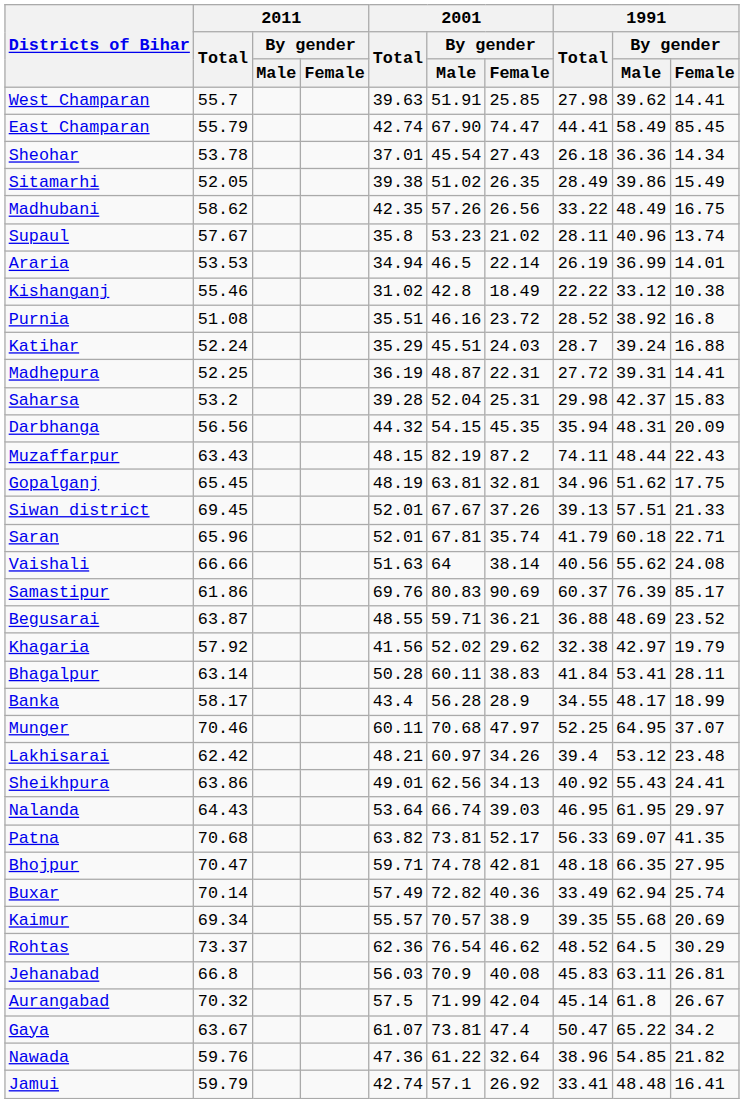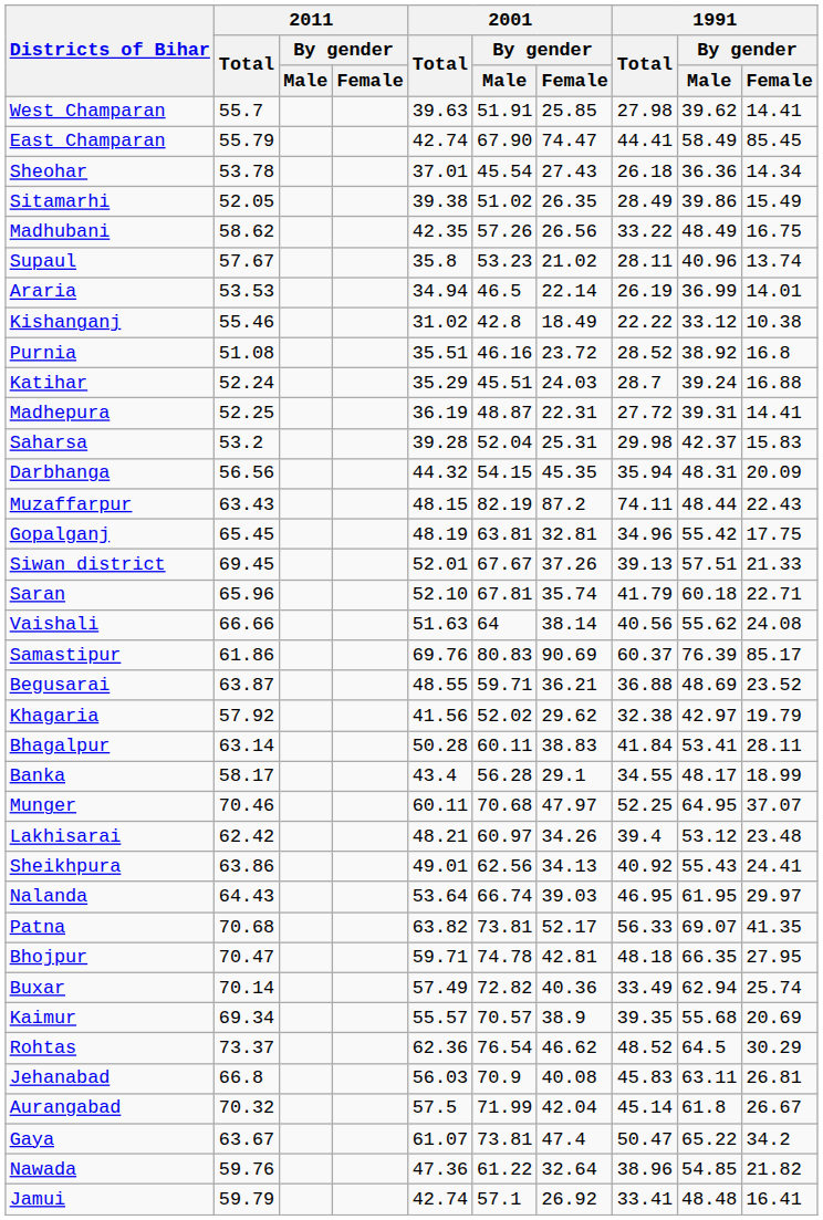 <table class="wikitable sortable" style="margin-left:.6em;">
 <tr>
 <th rowspan="3"><a href='#'>Districts of Bihar</a></th>
 <th colspan="3">2011</th>
 <th colspan="3">2001</th>
 <th colspan="3">1991</th>
 </tr>
 <tr>
 <th rowspan="2">Total</th>
 <th colspan="2">By gender</th>
 <th rowspan="2">Total</th>
 <th colspan="2">By gender</th>
 <th rowspan="2">Total</th>
 <th colspan="2">By gender</th>
 </tr>
 <tr>
 <th>Male</th>
 <th>Female</th>
 <th>Male</th>
 <th>Female</th>
 <th>Male</th>
 <th>Female</th>
 </tr>
 <tr>
 <td><a href='#'>West Champaran</a></td>
 <td>55.7</td>
 <td></td>
 <td></td>
 <td>39.63</td>
 <td>51.91</td>
 <td>25.85</td>
 <td>27.98</td>
 <td>39.62</td>
 <td>14.41</td>
 </tr>
 <tr>
 <td><a href='#'>East Champaran</a></td>
 <td>55.79</td>
 <td></td>
 <td></td>
 <td>42.74</td>
 <td>67.90</td>
 <td>74.47</td>
 <td>44.41</td>
 <td>58.49</td>
 <td>85.45</td>
 </tr>
 <tr>
 <td><a href='#'>Sheohar</a></td>
 <td>53.78</td>
 <td></td>
 <td></td>
 <td>37.01</td>
 <td>45.54</td>
 <td>27.43</td>
 <td>26.18</td>
 <td>36.36</td>
 <td>14.34</td>
 </tr>
 <tr>
 <td><a href='#'>Sitamarhi</a></td>
 <td>52.05</td>
 <td></td>
 <td></td>
 <td>39.38</td>
 <td>51.02</td>
 <td>26.35</td>
 <td>28.49</td>
 <td>39.86</td>
 <td>15.49</td>
 </tr>
 <tr>
 <td><a href='#'>Madhubani</a></td>
 <td>58.62</td>
 <td></td>
 <td></td>
 <td>42.35</td>
 <td>57.26</td>
 <td>26.56</td>
 <td>33.22</td>
 <td>48.49</td>
 <td>16.75</td>
 </tr>
 <tr>
 <td><a href='#'>Supaul</a></td>
 <td>57.67</td>
 <td></td>
 <td></td>
 <td>35.8</td>
 <td>53.23</td>
 <td>21.02</td>
 <td>28.11</td>
 <td>40.96</td>
 <td>13.74</td>
 </tr>
 <tr>
 <td><a href='#'>Araria</a></td>
 <td>53.53</td>
 <td></td>
 <td></td>
 <td>34.94</td>
 <td>46.5</td>
 <td>22.14</td>
 <td>26.19</td>
 <td>36.99</td>
 <td>14.01</td>
 </tr>
 <tr>
 <td><a href='#'>Kishanganj</a></td>
 <td>55.46</td>
 <td></td>
 <td></td>
 <td>31.02</td>
 <td>42.8</td>
 <td>18.49</td>
 <td>22.22</td>
 <td>33.12</td>
 <td>10.38</td>
 </tr>
 <tr>
 <td><a href='#'>Purnia</a></td>
 <td>51.08</td>
 <td></td>
 <td></td>
 <td>35.51</td>
 <td>46.16</td>
 <td>23.72</td>
 <td>28.52</td>
 <td>38.92</td>
 <td>16.8</td>
 </tr>
 <tr>
 <td><a href='#'>Katihar</a></td>
 <td>52.24</td>
 <td></td>
 <td></td>
 <td>35.29</td>
 <td>45.51</td>
 <td>24.03</td>
 <td>28.7</td>
 <td>39.24</td>
 <td>16.88</td>
 </tr>
 <tr>
 <td><a href='#'>Madhepura</a></td>
 <td>52.25</td>
 <td></td>
 <td></td>
 <td>36.19</td>
 <td>48.87</td>
 <td>22.31</td>
 <td>27.72</td>
 <td>39.31</td>
 <td>14.41</td>
 </tr>
 <tr>
 <td><a href='#'>Saharsa</a></td>
 <td>53.2</td>
 <td></td>
 <td></td>
 <td>39.28</td>
 <td>52.04</td>
 <td>25.31</td>
 <td>29.98</td>
 <td>42.37</td>
 <td>15.83</td>
 </tr>
 <tr>
 <td><a href='#'>Darbhanga</a></td>
 <td>56.56</td>
 <td></td>
 <td></td>
 <td>44.32</td>
 <td>54.15</td>
 <td>45.35</td>
 <td>35.94</td>
 <td>48.31</td>
 <td>20.09</td>
 </tr>
 <tr>
 <td><a href='#'>Muzaffarpur</a></td>
 <td>63.43</td>
 <td></td>
 <td></td>
 <td>48.15</td>
 <td>82.19</td>
 <td>87.2</td>
 <td>74.11</td>
 <td>48.44</td>
 <td>22.43</td>
 </tr>
 <tr>
 <td><a href='#'>Gopalganj</a></td>
 <td>65.45</td>
 <td></td>
 <td></td>
 <td>48.19</td>
 <td>63.81</td>
 <td>32.81</td>
 <td>34.96</td>
-<td>51.62</td>
+<td>55.42</td>
 <td>17.75</td>
 </tr>
 <tr>
 <td><a href='#'>Siwan district</a></td>
 <td>69.45</td>
 <td></td>
 <td></td>
 <td>52.01</td>
 <td>67.67</td>
 <td>37.26</td>
 <td>39.13</td>
 <td>57.51</td>
 <td>21.33</td>
 </tr>
 <tr>
 <td><a href='#'>Saran</a></td>
 <td>65.96</td>
 <td></td>
 <td></td>
-<td>52.01</td>
+<td>52.10</td>
 <td>67.81</td>
 <td>35.74</td>
 <td>41.79</td>
 <td>60.18</td>
 <td>22.71</td>
 </tr>
 <tr>
 <td><a href='#'>Vaishali</a></td>
 <td>66.66</td>
 <td></td>
 <td></td>
 <td>51.63</td>
 <td>64</td>
 <td>38.14</td>
 <td>40.56</td>
 <td>55.62</td>
 <td>24.08</td>
 </tr>
 <tr>
 <td><a href='#'>Samastipur</a></td>
 <td>61.86</td>
 <td></td>
 <td></td>
 <td>69.76</td>
 <td>80.83</td>
 <td>90.69</td>
 <td>60.37</td>
 <td>76.39</td>
 <td>85.17</td>
 </tr>
 <tr>
 <td><a href='#'>Begusarai</a></td>
 <td>63.87</td>
 <td></td>
 <td></td>
 <td>48.55</td>
 <td>59.71</td>
 <td>36.21</td>
 <td>36.88</td>
 <td>48.69</td>
 <td>23.52</td>
 </tr>
 <tr>
 <td><a href='#'>Khagaria</a></td>
 <td>57.92</td>
 <td></td>
 <td></td>
 <td>41.56</td>
 <td>52.02</td>
 <td>29.62</td>
 <td>32.38</td>
 <td>42.97</td>
 <td>19.79</td>
 </tr>
 <tr>
 <td><a href='#'>Bhagalpur</a></td>
 <td>63.14</td>
 <td></td>
 <td></td>
 <td>50.28</td>
 <td>60.11</td>
 <td>38.83</td>
 <td>41.84</td>
 <td>53.41</td>
 <td>28.11</td>
 </tr>
 <tr>
 <td><a href='#'>Banka</a></td>
 <td>58.17</td>
 <td></td>
 <td></td>
 <td>43.4</td>
 <td>56.28</td>
-<td>28.9</td>
+<td>29.1</td>
 <td>34.55</td>
 <td>48.17</td>
 <td>18.99</td>
 </tr>
 <tr>
 <td><a href='#'>Munger</a></td>
 <td>70.46</td>
 <td></td>
 <td></td>
 <td>60.11</td>
 <td>70.68</td>
 <td>47.97</td>
 <td>52.25</td>
 <td>64.95</td>
 <td>37.07</td>
 </tr>
 <tr>
 <td><a href='#'>Lakhisarai</a></td>
 <td>62.42</td>
 <td></td>
 <td></td>
 <td>48.21</td>
 <td>60.97</td>
 <td>34.26</td>
 <td>39.4</td>
 <td>53.12</td>
 <td>23.48</td>
 </tr>
 <tr>
 <td><a href='#'>Sheikhpura</a></td>
 <td>63.86</td>
 <td></td>
 <td></td>
 <td>49.01</td>
 <td>62.56</td>
 <td>34.13</td>
 <td>40.92</td>
 <td>55.43</td>
 <td>24.41</td>
 </tr>
 <tr>
 <td><a href='#'>Nalanda</a></td>
 <td>64.43</td>
 <td></td>
 <td></td>
 <td>53.64</td>
 <td>66.74</td>
 <td>39.03</td>
 <td>46.95</td>
 <td>61.95</td>
 <td>29.97</td>
 </tr>
 <tr>
 <td><a href='#'>Patna</a></td>
 <td>70.68</td>
 <td></td>
 <td></td>
 <td>63.82</td>
 <td>73.81</td>
 <td>52.17</td>
 <td>56.33</td>
 <td>69.07</td>
 <td>41.35</td>
 </tr>
 <tr>
 <td><a href='#'>Bhojpur</a></td>
 <td>70.47</td>
 <td></td>
 <td></td>
 <td>59.71</td>
 <td>74.78</td>
 <td>42.81</td>
 <td>48.18</td>
 <td>66.35</td>
 <td>27.95</td>
 </tr>
 <tr>
 <td><a href='#'>Buxar</a></td>
 <td>70.14</td>
 <td></td>
 <td></td>
 <td>57.49</td>
 <td>72.82</td>
 <td>40.36</td>
 <td>33.49</td>
 <td>62.94</td>
 <td>25.74</td>
 </tr>
 <tr>
 <td><a href='#'>Kaimur</a></td>
 <td>69.34</td>
 <td></td>
 <td></td>
 <td>55.57</td>
 <td>70.57</td>
 <td>38.9</td>
 <td>39.35</td>
 <td>55.68</td>
 <td>20.69</td>
 </tr>
 <tr>
 <td><a href='#'>Rohtas</a></td>
 <td>73.37</td>
 <td></td>
 <td></td>
 <td>62.36</td>
 <td>76.54</td>
 <td>46.62</td>
 <td>48.52</td>
 <td>64.5</td>
 <td>30.29</td>
 </tr>
 <tr>
 <td><a href='#'>Jehanabad</a></td>
 <td>66.8</td>
 <td></td>
 <td></td>
 <td>56.03</td>
 <td>70.9</td>
 <td>40.08</td>
 <td>45.83</td>
 <td>63.11</td>
 <td>26.81</td>
 </tr>
 <tr>
 <td><a href='#'>Aurangabad</a></td>
 <td>70.32</td>
 <td></td>
 <td></td>
 <td>57.5</td>
 <td>71.99</td>
 <td>42.04</td>
 <td>45.14</td>
 <td>61.8</td>
 <td>26.67</td>
 </tr>
 <tr>
 <td><a href='#'>Gaya</a></td>
 <td>63.67</td>
 <td></td>
 <td></td>
 <td>61.07</td>
 <td>73.81</td>
 <td>47.4</td>
 <td>50.47</td>
 <td>65.22</td>
 <td>34.2</td>
 </tr>
 <tr>
 <td><a href='#'>Nawada</a></td>
 <td>59.76</td>
 <td></td>
 <td></td>
 <td>47.36</td>
 <td>61.22</td>
 <td>32.64</td>
 <td>38.96</td>
 <td>54.85</td>
 <td>21.82</td>
 </tr>
 <tr>
 <td><a href='#'>Jamui</a></td>
 <td>59.79</td>
 <td></td>
 <td></td>
 <td>42.74</td>
 <td>57.1</td>
 <td>26.92</td>
 <td>33.41</td>
 <td>48.48</td>
 <td>16.41</td>
 </tr>
 </table>
